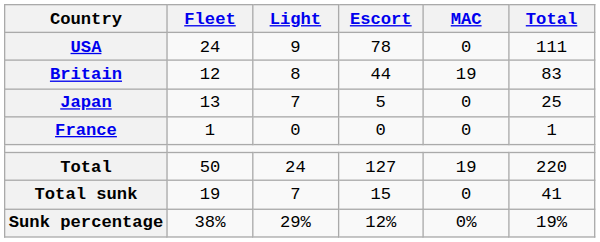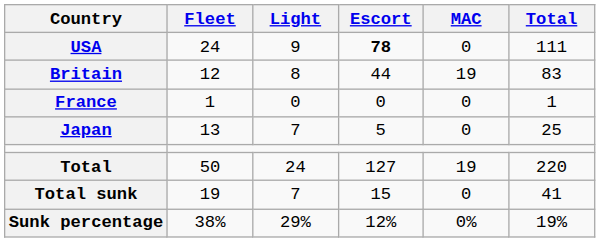 <table class="wikitable" style="text-align: center;">
 <tr>
 <th scope="col">Country</th>
 <th scope="col" style="width: 4.5em;"><a href='#'>Fleet</a></th>
 <th scope="col" style="width: 4.5em;"><a href='#'>Light</a></th>
 <th scope="col" style="width: 4.5em;"><a href='#'>Escort</a></th>
 <th scope="col" style="width: 4.5em;"><a href='#'>MAC</a></th>
 <th scope="col" style="width: 4.5em;"><a href='#'>Total</a></th>
 </tr>
 <tr>
 <th scope="row"><a href='#'>USA</a></th>
 <td>24</td>
 <td>9</td>
-<td>78</td>
+<td><strong>78</strong></td>
 <td>0</td>
 <td>111</td>
 </tr>
 <tr>
 <th scope="row"><a href='#'>Britain</a></th>
 <td>12</td>
 <td>8</td>
 <td>44</td>
 <td>19</td>
 <td>83</td>
 </tr>
 <tr>
+<th scope="row"><a href='#'>France</a></th>
+<td>1</td>
+<td>0</td>
+<td>0</td>
+<td>0</td>
+<td>1</td>
+</tr>
+<tr>
 <th scope="row"><a href='#'>Japan</a></th>
 <td>13 </td>
 <td>7</td>
 <td>5</td>
 <td>0</td>
 <td>25</td>
-</tr>
-<tr>
-<th scope="row"><a href='#'>France</a></th>
-<td>1</td>
-<td>0</td>
-<td>0</td>
-<td>0</td>
-<td>1</td>
 </tr>
 <tr>
 <td></td>
 </tr>
 <tr>
 <th scope="row">Total</th>
 <td>50</td>
 <td>24</td>
 <td>127</td>
 <td>19</td>
 <td>220</td>
 </tr>
 <tr>
 <th scope="row">Total sunk</th>
 <td>19</td>
 <td>7</td>
 <td>15</td>
 <td>0</td>
 <td>41</td>
 </tr>
 <tr>
 <th scope="row">Sunk percentage</th>
 <td>38%</td>
 <td>29%</td>
 <td>12%</td>
 <td>0%</td>
 <td>19%</td>
 </tr>
 </table>
